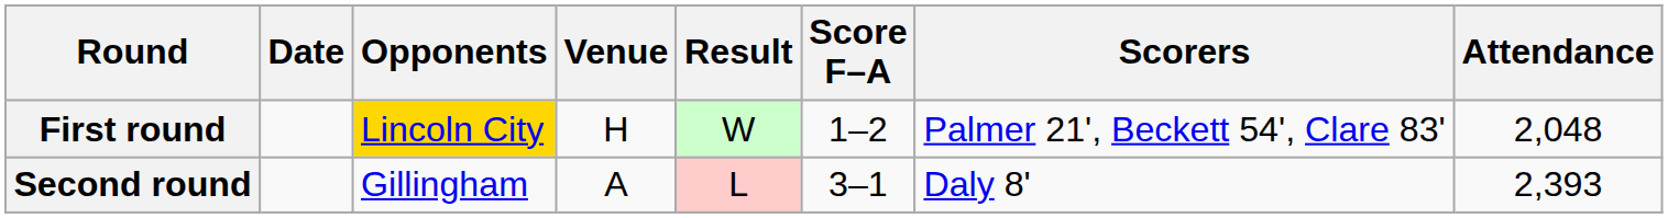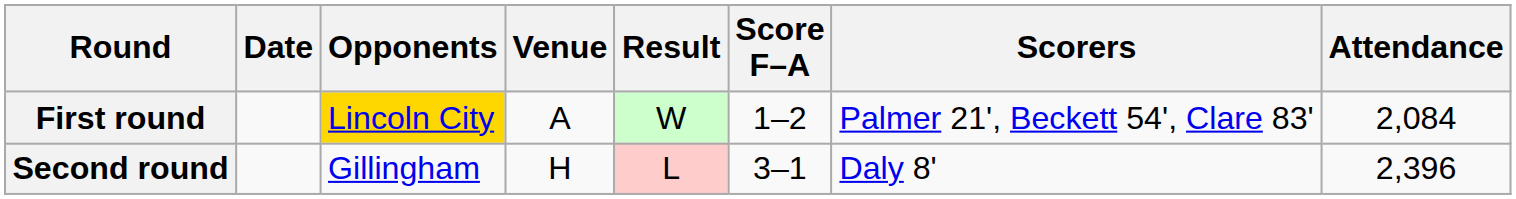 <table class="wikitable plainrowheaders sortable" style="text-align:center">
 <tr>
 <th scope="col">Round</th>
 <th scope="col">Date</th>
 <th scope="col">Opponents</th>
 <th scope="col">Venue</th>
 <th scope="col">Result</th>
 <th scope="col">Score<br>F–A</th>
 <th scope="col" class="unsortable">Scorers</th>
 <th scope="col">Attendance</th>
 </tr>
 <tr>
 <th scope=row>First round</th>
 <td align=left></td>
 <td align=left style="background: gold;"><a href='#'>Lincoln City</a></td>
-<td>H</td>
+<td>A</td>
 <td bgcolor=#CCFFCC>W</td>
 <td>1–2 </td>
 <td align=left><a href='#'>Palmer</a> 21', <a href='#'>Beckett</a> 54', <a href='#'>Clare</a> 83'</td>
-<td>2,048</td>
+<td>2,084</td>
 </tr>
 <tr>
 <th scope=row>Second round</th>
 <td align=left></td>
 <td align=left><a href='#'>Gillingham</a></td>
-<td>A</td>
+<td>H</td>
 <td bgcolor=#FFCCCC>L</td>
 <td>3–1</td>
 <td align=left><a href='#'>Daly</a> 8'</td>
-<td>2,393</td>
+<td>2,396</td>
 </tr>
 </table>
